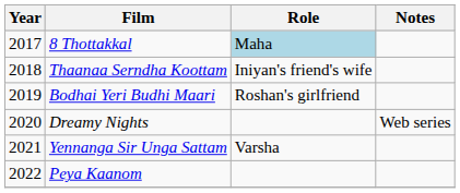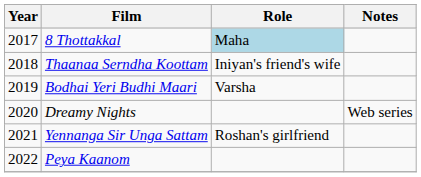 <table class="wikitable sortable mw-collapsible plainrowheaders" style="margin-right: 0;">
 <tr style="background:#ccc; text-align:center;">
 <th>Year</th>
 <th>Film</th>
 <th>Role</th>
 <th>Notes</th>
 </tr>
 <tr>
 <td>2017</td>
 <td><em><a href='#'>8 Thottakkal</a></em></td>
 <td style="background: lightblue;">Maha</td>
 <td></td>
 </tr>
 <tr>
 <td>2018</td>
 <td><em><a href='#'>Thaanaa Serndha Koottam</a></em></td>
 <td>Iniyan's friend's wife</td>
 <td></td>
 </tr>
 <tr>
 <td>2019</td>
 <td><em><a href='#'>Bodhai Yeri Budhi Maari</a></em></td>
-<td>Roshan's girlfriend</td>
+<td>Varsha</td>
 <td></td>
 </tr>
 <tr>
 <td>2020</td>
 <td><em>Dreamy Nights</em></td>
 <td></td>
 <td>Web series</td>
 </tr>
 <tr>
 <td>2021</td>
 <td><em><a href='#'>Yennanga Sir Unga Sattam</a></em></td>
-<td>Varsha</td>
+<td>Roshan's girlfriend</td>
 <td></td>
 </tr>
 <tr>
 <td>2022</td>
 <td><em><a href='#'>Peya Kaanom</a></em></td>
 <td></td>
 <td></td>
 </tr>
 <tr>
 </tr>
 </table>
